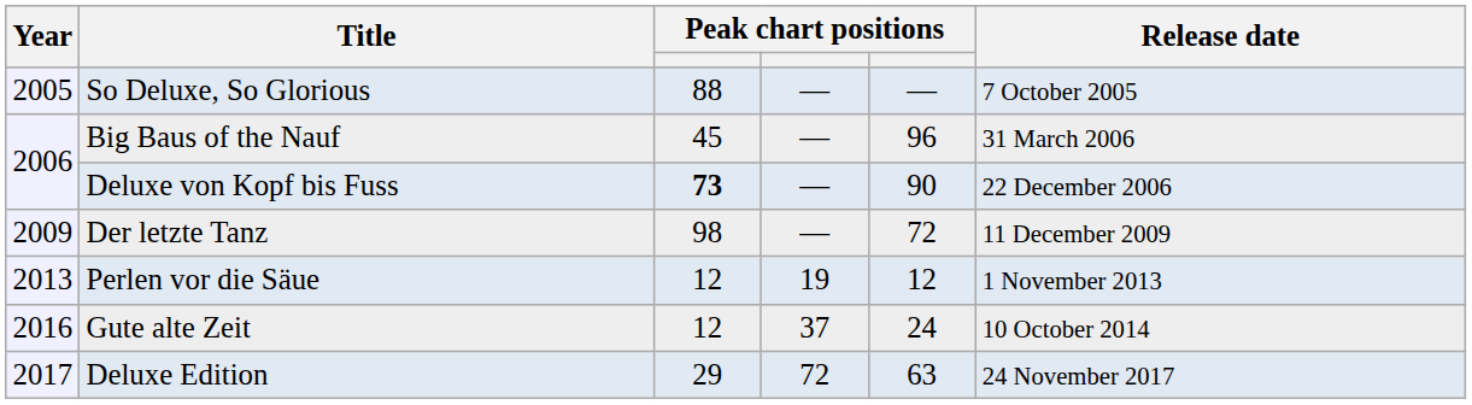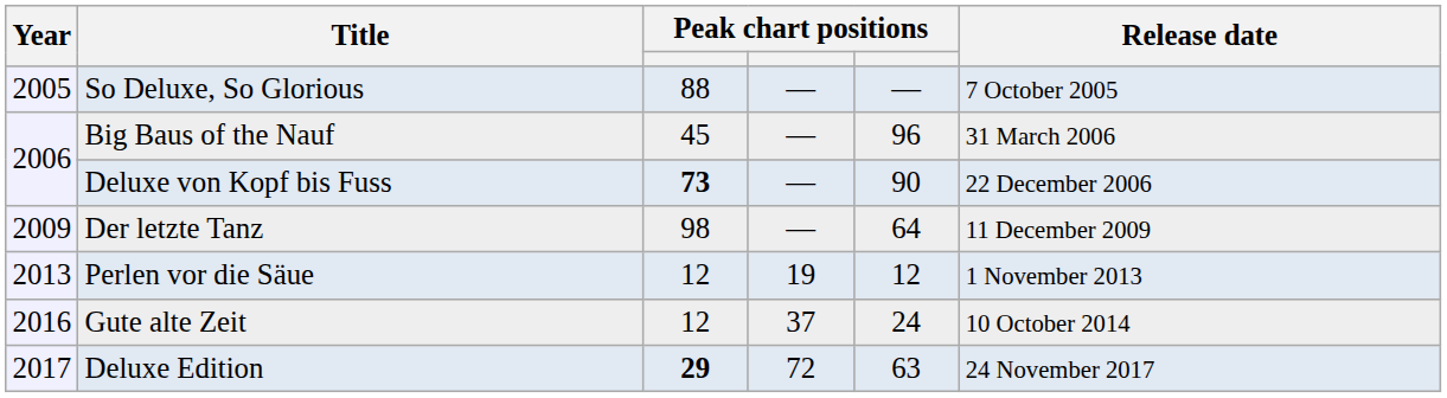 <table class="wikitable">
 <tr class="hintergrundfarbe8">
 <th rowspan="2">Year</th>
 <th width="300" rowspan="2">Title</th>
 <th colspan="3">Peak chart positions</th>
 <th width="255" rowspan="2">Release date</th>
 </tr>
 <tr class="hintergrundfarbe8">
 <th width="50"></th>
 <th width="50"></th>
 <th width="50"></th>
 </tr>
 <tr bgcolor="#E1E9F3">
 <td bgcolor="#f0f0ff">2005</td>
 <td>So Deluxe, So Glorious</td>
 <td align="center" >88</td>
 <td align="center" >—</td>
 <td align="center" >—</td>
 <td><small>7 October 2005</small></td>
 </tr>
 <tr bgcolor="eeeeee">
 <td rowspan="2" bgcolor="#f0f0ff">2006</td>
 <td>Big Baus of the Nauf</td>
 <td align="center" >45</td>
 <td align="center" >—</td>
 <td align="center" >96</td>
 <td><small>31 March 2006</small></td>
 </tr>
 <tr bgcolor="#E1E9F3">
 <td>Deluxe von Kopf bis Fuss</td>
 <td align="center" ><strong>73</strong></td>
 <td align="center" >—</td>
 <td align="center" >90</td>
 <td><small>22 December 2006</small></td>
 </tr>
 <tr bgcolor="eeeeee">
 <td bgcolor="#f0f0ff">2009</td>
 <td>Der letzte Tanz</td>
 <td align="center" >98</td>
 <td align="center" >—</td>
-<td align="center" >72</td>
+<td align="center" >64</td>
 <td><small>11 December 2009</small></td>
 </tr>
 <tr bgcolor="#E1E9F3">
 <td bgcolor="#f0f0ff">2013</td>
 <td>Perlen vor die Säue</td>
 <td align="center" >12</td>
 <td align="center" >19</td>
 <td align="center" >12</td>
 <td><small>1 November 2013</small></td>
 </tr>
 <tr bgcolor="eeeeee">
 <td bgcolor="#f0f0ff">2016</td>
 <td>Gute alte Zeit</td>
 <td align="center" >12</td>
 <td align="center" >37</td>
 <td align="center" >24</td>
 <td><small>10 October 2014</small></td>
 </tr>
 <tr bgcolor="#E1E9F3">
 <td bgcolor="#f0f0ff">2017</td>
 <td>Deluxe Edition</td>
-<td align="center" >29</td>
+<td align="center" ><strong>29</strong></td>
 <td align="center" >72</td>
 <td align="center" >63</td>
 <td><small>24 November 2017</small></td>
 </tr>
 </table>
